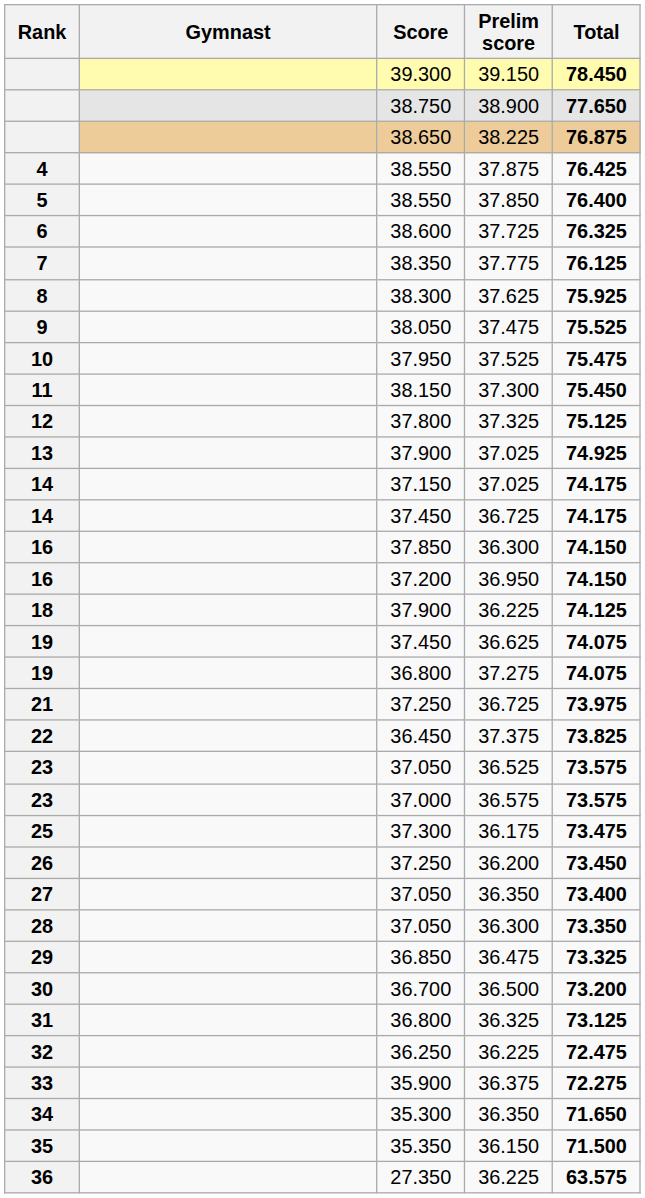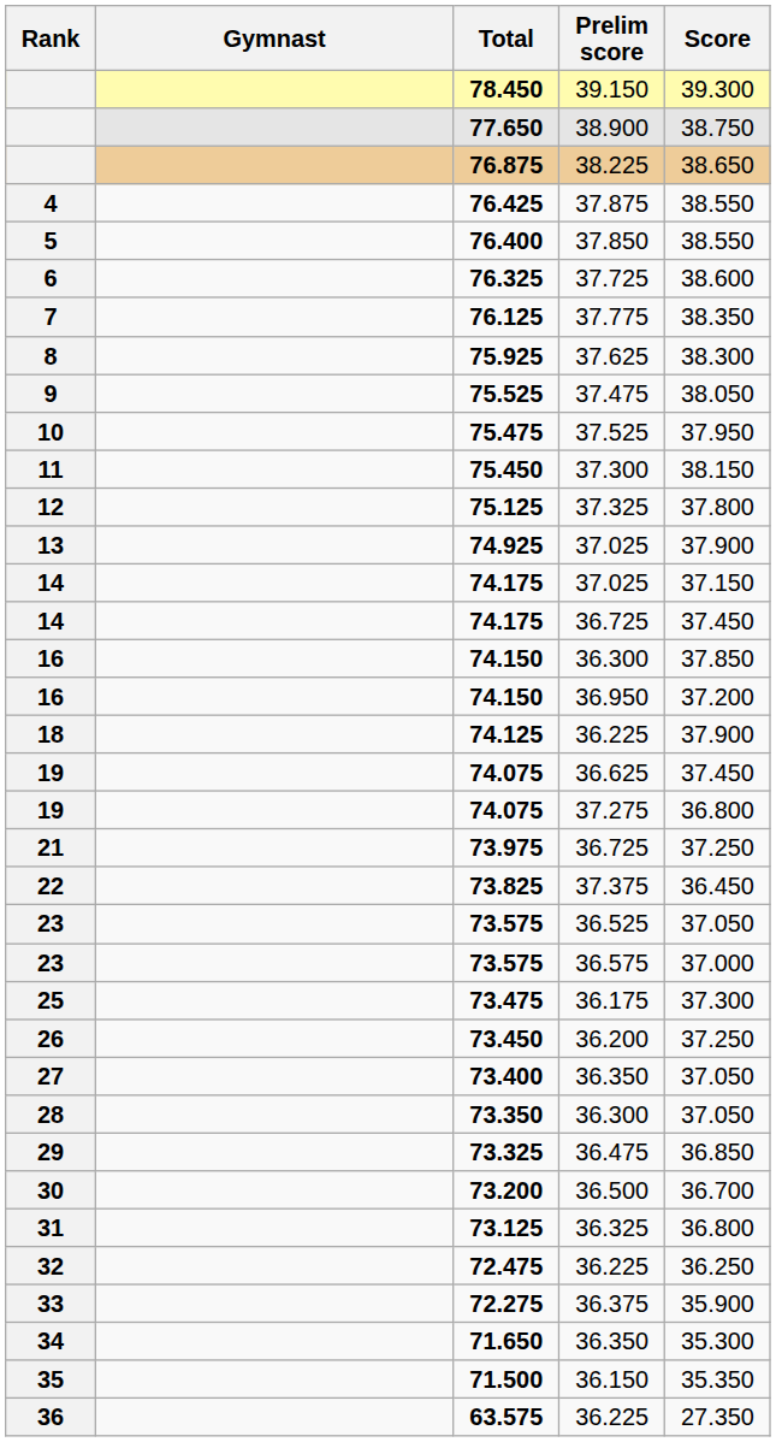 <table class="wikitable sortable" style="text-align:center; font-size:95%">
 <tr>
 <th scope="col" style="width:50px;">Rank</th>
 <th scope="col" style="width:220px;">Gymnast</th>
+<th scope="col" style="width:60px;">Total</th>
+<th scope="col" style="width:60px;">Prelim score</th>
 <th scope="col" style="width:60px;">Score</th>
-<th scope="col" style="width:60px;">Prelim score</th>
-<th scope="col" style="width:60px;">Total</th>
 </tr>
 <tr style="background:#fffcaf;">
 <th scope=row style="text-align:center"></th>
 <td align=left></td>
+<td><strong>78.450</strong></td>
+<td>39.150</td>
 <td>39.300</td>
-<td>39.150</td>
-<td><strong>78.450</strong></td>
 </tr>
 <tr style="background:#e5e5e5;">
 <th scope=row style="text-align:center"></th>
 <td align=left></td>
+<td><strong>77.650</strong></td>
+<td>38.900</td>
 <td>38.750</td>
-<td>38.900</td>
-<td><strong>77.650</strong></td>
 </tr>
 <tr style="background:#ec9;">
 <th scope=row style="text-align:center"></th>
 <td align=left></td>
+<td><strong>76.875</strong></td>
+<td>38.225</td>
 <td>38.650</td>
-<td>38.225</td>
-<td><strong>76.875</strong></td>
 </tr>
 <tr>
 <th scope=row style="text-align:center">4</th>
 <td align=left></td>
+<td><strong>76.425</strong></td>
+<td>37.875</td>
 <td>38.550</td>
-<td>37.875</td>
-<td><strong>76.425</strong></td>
 </tr>
 <tr>
 <th scope=row style="text-align:center">5</th>
 <td align=left></td>
+<td><strong>76.400</strong></td>
+<td>37.850</td>
 <td>38.550</td>
-<td>37.850</td>
-<td><strong>76.400</strong></td>
 </tr>
 <tr>
 <th scope=row style="text-align:center">6</th>
 <td align=left></td>
+<td><strong>76.325</strong></td>
+<td>37.725</td>
 <td>38.600</td>
-<td>37.725</td>
-<td><strong>76.325</strong></td>
 </tr>
 <tr>
 <th scope=row style="text-align:center">7</th>
 <td align=left></td>
+<td><strong>76.125</strong></td>
+<td>37.775</td>
 <td>38.350</td>
-<td>37.775</td>
-<td><strong>76.125</strong></td>
 </tr>
 <tr>
 <th scope=row style="text-align:center">8</th>
 <td align=left></td>
+<td><strong>75.925</strong></td>
+<td>37.625</td>
 <td>38.300</td>
-<td>37.625</td>
-<td><strong>75.925</strong></td>
 </tr>
 <tr>
 <th scope=row style="text-align:center">9</th>
 <td align=left></td>
+<td><strong>75.525</strong></td>
+<td>37.475</td>
 <td>38.050</td>
-<td>37.475</td>
-<td><strong>75.525</strong></td>
 </tr>
 <tr>
 <th scope=row style="text-align:center">10</th>
 <td align=left></td>
+<td><strong>75.475</strong></td>
+<td>37.525</td>
 <td>37.950</td>
-<td>37.525</td>
-<td><strong>75.475</strong></td>
 </tr>
 <tr>
 <th scope=row style="text-align:center">11</th>
 <td align=left></td>
+<td><strong>75.450</strong></td>
+<td>37.300</td>
 <td>38.150</td>
-<td>37.300</td>
-<td><strong>75.450</strong></td>
 </tr>
 <tr>
 <th scope=row style="text-align:center">12</th>
 <td align=left></td>
+<td><strong>75.125</strong></td>
+<td>37.325</td>
 <td>37.800</td>
-<td>37.325</td>
-<td><strong>75.125</strong></td>
 </tr>
 <tr>
 <th scope=row style="text-align:center">13</th>
 <td align=left></td>
+<td><strong>74.925</strong></td>
+<td>37.025</td>
 <td>37.900</td>
-<td>37.025</td>
-<td><strong>74.925</strong></td>
 </tr>
 <tr>
 <th scope=row style="text-align:center">14</th>
 <td align=left></td>
+<td><strong>74.175</strong></td>
+<td>37.025</td>
 <td>37.150</td>
-<td>37.025</td>
-<td><strong>74.175</strong></td>
 </tr>
 <tr>
 <th scope=row style="text-align:center">14</th>
 <td align=left></td>
+<td><strong>74.175</strong></td>
+<td>36.725</td>
 <td>37.450</td>
-<td>36.725</td>
-<td><strong>74.175</strong></td>
 </tr>
 <tr>
 <th scope=row style="text-align:center">16</th>
 <td align=left></td>
+<td><strong>74.150</strong></td>
+<td>36.300</td>
 <td>37.850</td>
-<td>36.300</td>
-<td><strong>74.150</strong></td>
 </tr>
 <tr>
 <th scope=row style="text-align:center">16</th>
 <td align=left></td>
+<td><strong>74.150</strong></td>
+<td>36.950</td>
 <td>37.200</td>
-<td>36.950</td>
-<td><strong>74.150</strong></td>
 </tr>
 <tr>
 <th scope=row style="text-align:center">18</th>
 <td align=left></td>
+<td><strong>74.125</strong></td>
+<td>36.225</td>
 <td>37.900</td>
-<td>36.225</td>
-<td><strong>74.125</strong></td>
 </tr>
 <tr>
 <th scope=row style="text-align:center">19</th>
 <td align=left></td>
+<td><strong>74.075</strong></td>
+<td>36.625</td>
 <td>37.450</td>
-<td>36.625</td>
-<td><strong>74.075</strong></td>
 </tr>
 <tr>
 <th scope=row style="text-align:center">19</th>
 <td align=left></td>
+<td><strong>74.075</strong></td>
+<td>37.275</td>
 <td>36.800</td>
-<td>37.275</td>
-<td><strong>74.075</strong></td>
 </tr>
 <tr>
 <th scope=row style="text-align:center">21</th>
 <td align=left></td>
+<td><strong>73.975</strong></td>
+<td>36.725</td>
 <td>37.250</td>
-<td>36.725</td>
-<td><strong>73.975</strong></td>
 </tr>
 <tr>
 <th scope=row style="text-align:center">22</th>
 <td align=left></td>
+<td><strong>73.825</strong></td>
+<td>37.375</td>
 <td>36.450</td>
-<td>37.375</td>
-<td><strong>73.825</strong></td>
 </tr>
 <tr>
 <th scope=row style="text-align:center">23</th>
 <td align=left></td>
+<td><strong>73.575</strong></td>
+<td>36.525</td>
 <td>37.050</td>
-<td>36.525</td>
-<td><strong>73.575</strong></td>
 </tr>
 <tr>
 <th scope=row style="text-align:center">23</th>
 <td align=left></td>
+<td><strong>73.575</strong></td>
+<td>36.575</td>
 <td>37.000</td>
-<td>36.575</td>
-<td><strong>73.575</strong></td>
 </tr>
 <tr>
 <th scope=row style="text-align:center">25</th>
 <td align=left></td>
+<td><strong>73.475</strong></td>
+<td>36.175</td>
 <td>37.300</td>
-<td>36.175</td>
-<td><strong>73.475</strong></td>
 </tr>
 <tr>
 <th scope=row style="text-align:center">26</th>
 <td align=left></td>
+<td><strong>73.450</strong></td>
+<td>36.200</td>
 <td>37.250</td>
-<td>36.200</td>
-<td><strong>73.450</strong></td>
 </tr>
 <tr>
 <th scope=row style="text-align:center">27</th>
 <td align=left></td>
+<td><strong>73.400</strong></td>
+<td>36.350</td>
 <td>37.050</td>
-<td>36.350</td>
-<td><strong>73.400</strong></td>
 </tr>
 <tr>
 <th scope=row style="text-align:center">28</th>
 <td align=left></td>
+<td><strong>73.350</strong></td>
+<td>36.300</td>
 <td>37.050</td>
-<td>36.300</td>
-<td><strong>73.350</strong></td>
 </tr>
 <tr>
 <th scope=row style="text-align:center">29</th>
 <td align=left></td>
+<td><strong>73.325</strong></td>
+<td>36.475</td>
 <td>36.850</td>
-<td>36.475</td>
-<td><strong>73.325</strong></td>
 </tr>
 <tr>
 <th scope=row style="text-align:center">30</th>
 <td align=left></td>
+<td><strong>73.200</strong></td>
+<td>36.500</td>
 <td>36.700</td>
-<td>36.500</td>
-<td><strong>73.200</strong></td>
 </tr>
 <tr>
 <th scope=row style="text-align:center">31</th>
 <td align=left></td>
+<td><strong>73.125</strong></td>
+<td>36.325</td>
 <td>36.800</td>
-<td>36.325</td>
-<td><strong>73.125</strong></td>
 </tr>
 <tr>
 <th scope=row style="text-align:center">32</th>
 <td align=left></td>
+<td><strong>72.475</strong></td>
+<td>36.225</td>
 <td>36.250</td>
-<td>36.225</td>
-<td><strong>72.475</strong></td>
 </tr>
 <tr>
 <th scope=row style="text-align:center">33</th>
 <td align=left></td>
+<td><strong>72.275</strong></td>
+<td>36.375</td>
 <td>35.900</td>
-<td>36.375</td>
-<td><strong>72.275</strong></td>
 </tr>
 <tr>
 <th scope=row style="text-align:center">34</th>
 <td align=left></td>
+<td><strong>71.650</strong></td>
+<td>36.350</td>
 <td>35.300</td>
-<td>36.350</td>
-<td><strong>71.650</strong></td>
 </tr>
 <tr>
 <th scope=row style="text-align:center">35</th>
 <td align=left></td>
+<td><strong>71.500</strong></td>
+<td>36.150</td>
 <td>35.350</td>
-<td>36.150</td>
-<td><strong>71.500</strong></td>
 </tr>
 <tr>
 <th scope=row style="text-align:center">36</th>
 <td align=left></td>
+<td><strong>63.575</strong></td>
+<td>36.225</td>
 <td>27.350</td>
-<td>36.225</td>
-<td><strong>63.575</strong></td>
 </tr>
 </table>
